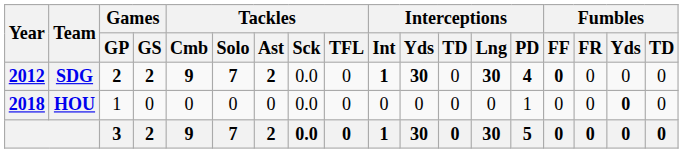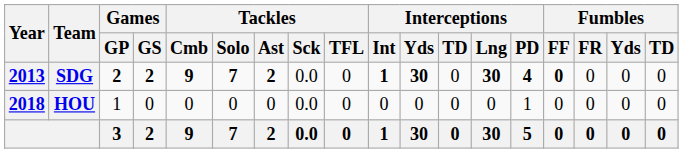 <table class="wikitable" style="text-align:center">
 <tr>
 <th rowspan="2">Year</th>
 <th rowspan="2">Team</th>
 <th colspan="2">Games</th>
 <th colspan="5">Tackles</th>
 <th colspan="5">Interceptions</th>
 <th colspan="4">Fumbles</th>
 </tr>
 <tr>
 <th>GP</th>
 <th>GS</th>
 <th>Cmb</th>
 <th>Solo</th>
 <th>Ast</th>
 <th>Sck</th>
 <th>TFL</th>
 <th>Int</th>
 <th>Yds</th>
 <th>TD</th>
 <th>Lng</th>
 <th>PD</th>
 <th>FF</th>
 <th>FR</th>
 <th>Yds</th>
 <th>TD</th>
 </tr>
 <tr>
-<th><a href='#'>2012</a></th>
+<th><a href='#'>2013</a></th>
 <th><a href='#'>SDG</a></th>
 <td><strong>2</strong></td>
 <td><strong>2</strong></td>
 <td><strong>9</strong></td>
 <td><strong>7</strong></td>
 <td><strong>2</strong></td>
 <td>0.0</td>
 <td>0</td>
 <td><strong>1</strong></td>
 <td><strong>30</strong></td>
 <td>0</td>
 <td><strong>30</strong></td>
 <td><strong>4</strong></td>
 <td><strong>0</strong></td>
 <td>0</td>
 <td>0</td>
 <td>0</td>
 </tr>
 <tr>
 <th><a href='#'>2018</a></th>
 <th><a href='#'>HOU</a></th>
 <td>1</td>
 <td>0</td>
 <td>0</td>
 <td>0</td>
 <td>0</td>
 <td>0.0</td>
 <td>0</td>
 <td>0</td>
 <td>0</td>
 <td>0</td>
 <td>0</td>
 <td>1</td>
 <td>0</td>
 <td>0</td>
-<td><strong>0</strong></td>
+<td>0</td>
 <td>0</td>
 </tr>
 <tr>
 <th colspan="2"></th>
 <th>3</th>
 <th>2</th>
 <th>9</th>
 <th>7</th>
 <th>2</th>
 <th>0.0</th>
 <th>0</th>
 <th>1</th>
 <th>30</th>
 <th>0</th>
 <th>30</th>
 <th>5</th>
 <th>0</th>
 <th>0</th>
 <th>0</th>
 <th>0</th>
 </tr>
 </table>
